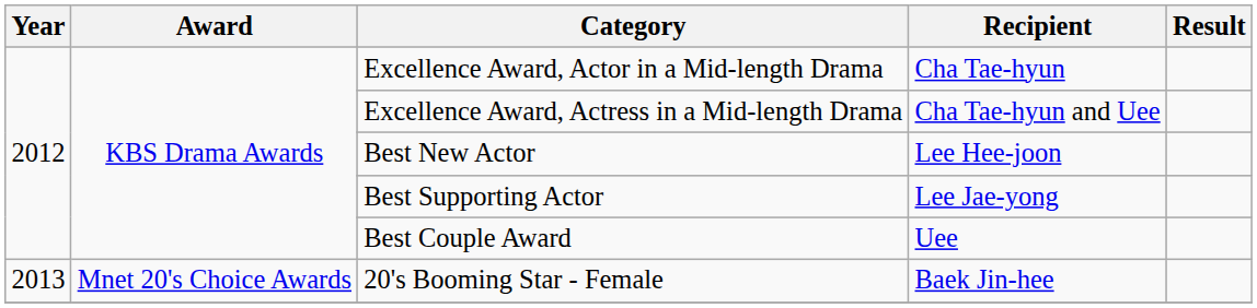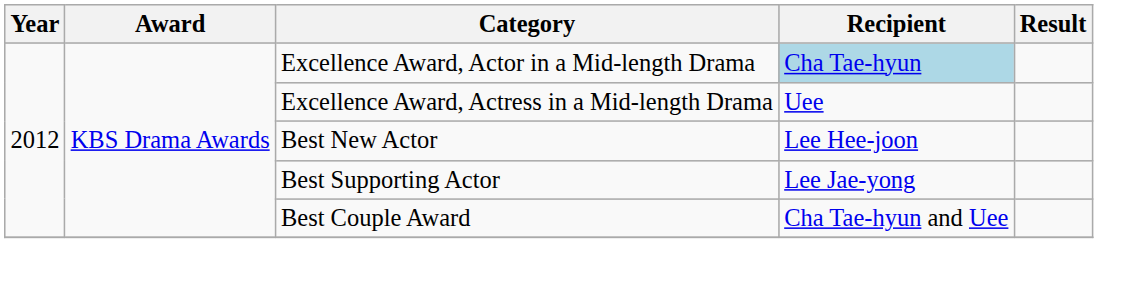 <table class="wikitable sortable jquery-tablesorter">
 <tr>
 <th>Year</th>
 <th>Award</th>
 <th>Category</th>
 <th>Recipient</th>
 <th>Result</th>
 </tr>
 <tr>
 <td rowspan="5" style="text-align:center;">2012</td>
 <td rowspan="5" style="text-align:center;"><a href='#'>KBS Drama Awards</a></td>
 <td>Excellence Award, Actor in a Mid-length Drama</td>
-<td><a href='#'>Cha Tae-hyun</a></td>
+<td style="background: lightblue;"><a href='#'>Cha Tae-hyun</a></td>
 <td></td>
 </tr>
 <tr>
 <td>Excellence Award, Actress in a Mid-length Drama</td>
-<td><a href='#'>Cha Tae-hyun</a> and <a href='#'>Uee</a></td>
+<td><a href='#'>Uee</a></td>
 <td></td>
 </tr>
 <tr>
 <td>Best New Actor</td>
 <td><a href='#'>Lee Hee-joon</a></td>
 <td></td>
 </tr>
 <tr>
 <td>Best Supporting Actor</td>
 <td><a href='#'>Lee Jae-yong</a></td>
 <td></td>
 </tr>
 <tr>
 <td>Best Couple Award</td>
-<td><a href='#'>Uee</a></td>
-<td></td>
-</tr>
-<tr>
-<td style="text-align:center;">2013</td>
-<td><a href='#'>Mnet 20's Choice Awards</a></td>
-<td>20's Booming Star - Female</td>
-<td><a href='#'>Baek Jin-hee</a></td>
+<td><a href='#'>Cha Tae-hyun</a> and <a href='#'>Uee</a></td>
 <td></td>
 </tr>
 <tr>
 </tr>
 </table>
